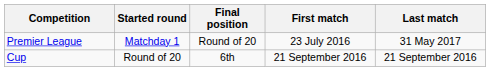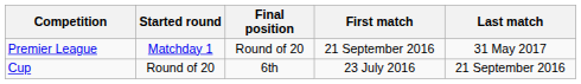 <table class="wikitable" style="text-align:center; width:730px;">
 <tr>
 <th style="text-align:center; width:150px;">Competition</th>
 <th style="text-align:center; width:100px;">Started round</th>
 <th style="text-align:center; width:100px;">Final <br> position</th>
 <th style="text-align:center; width:150px;">First match</th>
 <th style="text-align:center; width:150px;">Last match</th>
 </tr>
 <tr>
 <td style="text-align:left;"><a href='#'>Premier League</a></td>
 <td><a href='#'>Matchday 1</a></td>
 <td>Round of 20</td>
-<td>23 July 2016</td>
+<td>21 September 2016</td>
 <td>31 May 2017</td>
 </tr>
 <tr>
 <td style="text-align:left;"><a href='#'>Cup</a></td>
 <td>Round of 20</td>
 <td>6th</td>
-<td>21 September 2016</td>
+<td>23 July 2016</td>
 <td>21 September 2016</td>
 </tr>
 </table>
